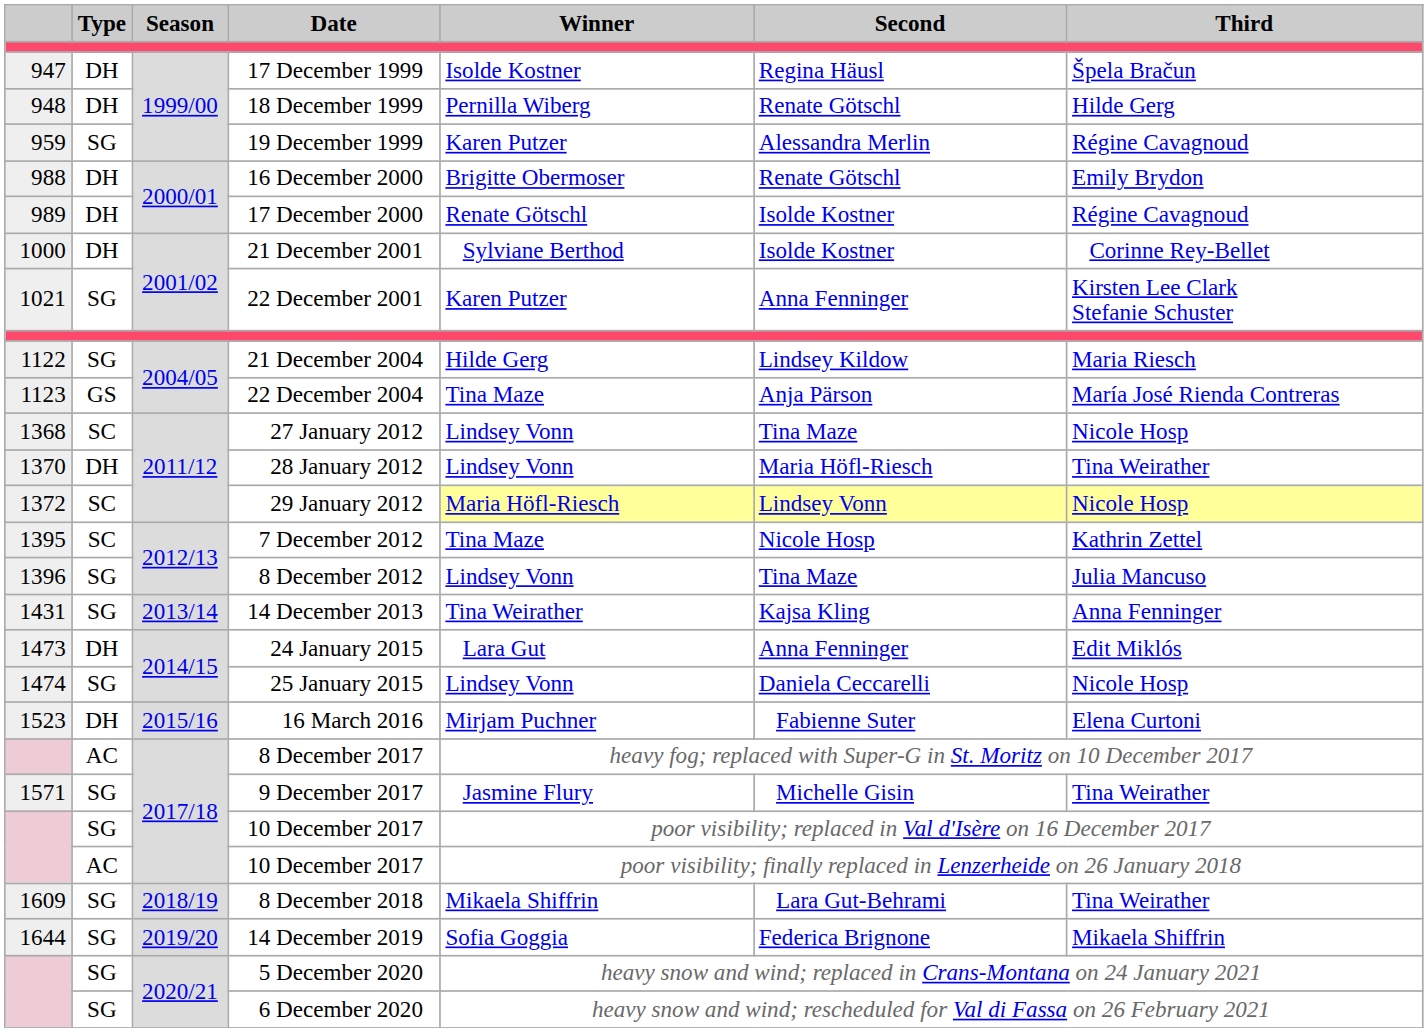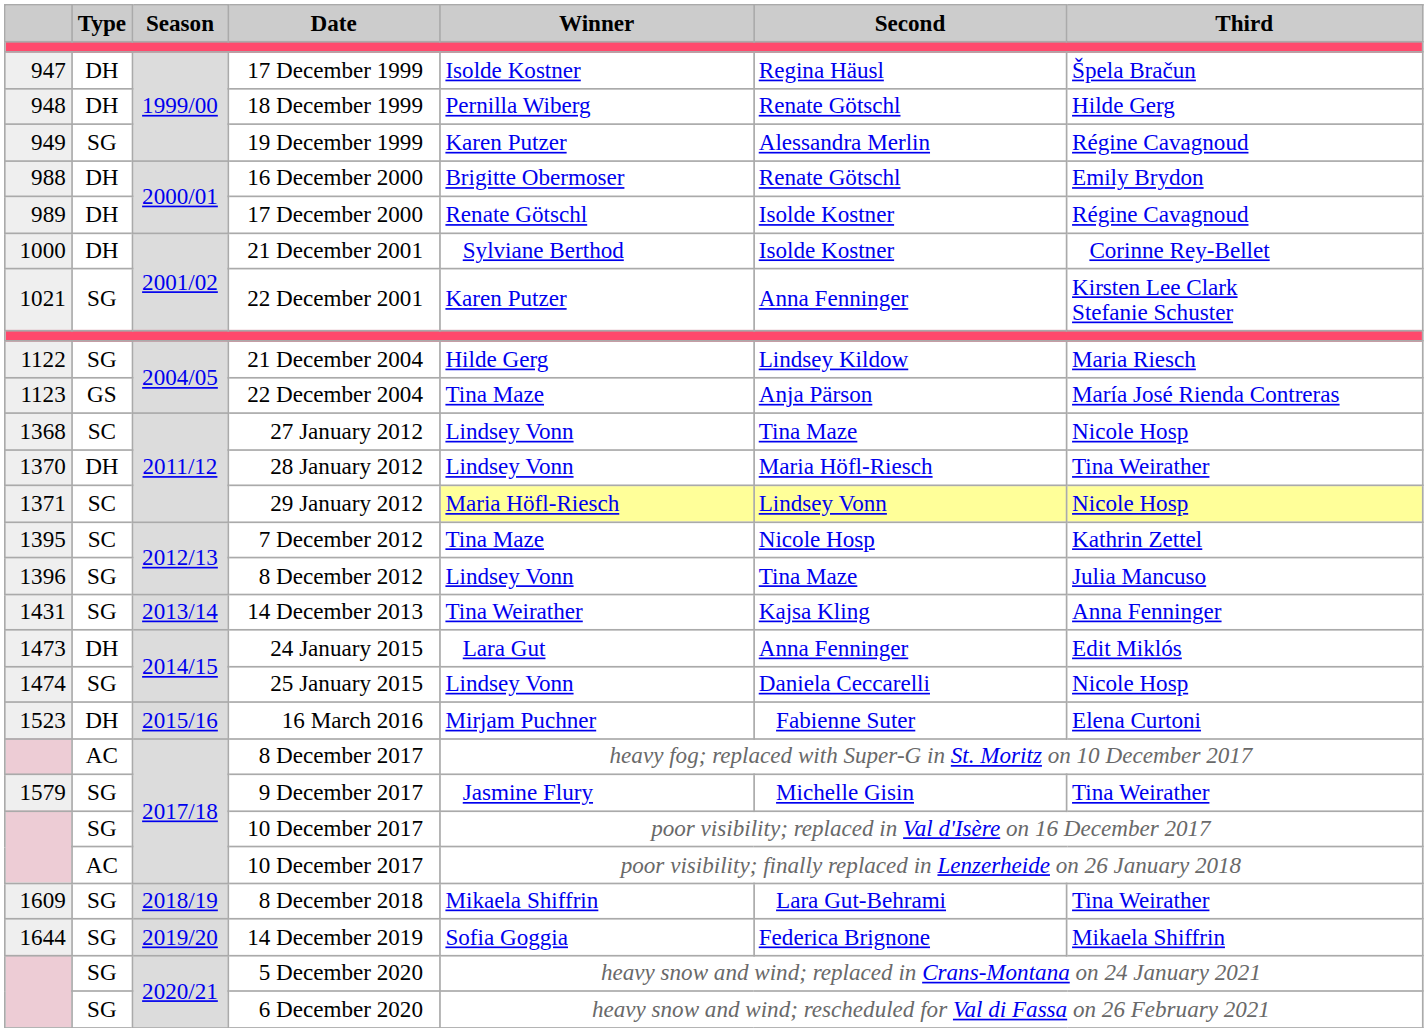 <table class="wikitable plainrowheaders" style="background:#fff; font-size:86%; line-height:15px; border:grey solid 1px; border-collapse:collapse;">
 <tr>
 <th style="background-color: #ccc;" width="33"></th>
 <th style="background-color: #ccc;" width="30">Type</th>
 <th style="background-color: #ccc;" width="50">Season</th>
 <th style="background-color: #ccc;" width="120">Date</th>
 <th style="background:#ccc;" width="180">Winner</th>
 <th style="background:#ccc;" width="180">Second</th>
 <th style="background:#ccc;" width="205">Third</th>
 </tr>
 <tr bgcolor=#FF496C>
 <td colspan=7 align=center></td>
 </tr>
 <tr>
 <td align=right align=center bgcolor="#EFEFEF">947</td>
 <td align=center>DH</td>
 <td bgcolor=gainsboro align=center rowspan=3><a href='#'>1999/00</a></td>
 <td align=right>17 December 1999  </td>
 <td> <a href='#'>Isolde Kostner</a></td>
 <td> <a href='#'>Regina Häusl</a></td>
 <td> <a href='#'>Špela Bračun</a></td>
 </tr>
 <tr>
 <td align=right align=center bgcolor="#EFEFEF">948</td>
 <td align=center>DH</td>
 <td align=right>18 December 1999  </td>
 <td> <a href='#'>Pernilla Wiberg</a></td>
 <td> <a href='#'>Renate Götschl</a></td>
 <td> <a href='#'>Hilde Gerg</a></td>
 </tr>
 <tr>
-<td align=right align=center bgcolor="#EFEFEF">959</td>
+<td align=right align=center bgcolor="#EFEFEF">949</td>
 <td align=center>SG</td>
 <td align=right>19 December 1999  </td>
 <td> <a href='#'>Karen Putzer</a></td>
 <td> <a href='#'>Alessandra Merlin</a></td>
 <td> <a href='#'>Régine Cavagnoud</a></td>
 </tr>
 <tr>
 <td align=right align=center bgcolor="#EFEFEF">988</td>
 <td align=center>DH</td>
 <td bgcolor=gainsboro align=center rowspan=2><a href='#'>2000/01</a></td>
 <td align=right>16 December 2000  </td>
 <td> <a href='#'>Brigitte Obermoser</a></td>
 <td> <a href='#'>Renate Götschl</a></td>
 <td> <a href='#'>Emily Brydon</a></td>
 </tr>
 <tr>
 <td align=right align=center bgcolor="#EFEFEF">989</td>
 <td align=center>DH</td>
 <td align=right>17 December 2000  </td>
 <td> <a href='#'>Renate Götschl</a></td>
 <td> <a href='#'>Isolde Kostner</a></td>
 <td> <a href='#'>Régine Cavagnoud</a></td>
 </tr>
 <tr>
 <td align=right align=center bgcolor="#EFEFEF">1000</td>
 <td align=center>DH</td>
 <td bgcolor=gainsboro align=center rowspan=2><a href='#'>2001/02</a></td>
 <td align=right>21 December 2001  </td>
 <td>   <a href='#'>Sylviane Berthod</a></td>
 <td> <a href='#'>Isolde Kostner</a></td>
 <td>   <a href='#'>Corinne Rey-Bellet</a></td>
 </tr>
 <tr>
 <td align=right align=center bgcolor="#EFEFEF">1021</td>
 <td align=center>SG</td>
 <td align=right>22 December 2001  </td>
 <td> <a href='#'>Karen Putzer</a></td>
 <td> <a href='#'>Anna Fenninger</a></td>
 <td> <a href='#'>Kirsten Lee Clark</a><br> <a href='#'>Stefanie Schuster</a></td>
 </tr>
 <tr>
 <td colspan=7 align=center bgcolor=#FF496C></td>
 </tr>
 <tr>
 <td align=right align=center bgcolor="#EFEFEF">1122</td>
 <td align=center>SG</td>
 <td bgcolor=gainsboro align=center rowspan=2><a href='#'>2004/05</a></td>
 <td align=right>21 December 2004  </td>
 <td> <a href='#'>Hilde Gerg</a></td>
 <td> <a href='#'>Lindsey Kildow</a></td>
 <td> <a href='#'>Maria Riesch</a></td>
 </tr>
 <tr>
 <td align=right align=center bgcolor="#EFEFEF">1123</td>
 <td align=center>GS</td>
 <td align=right>22 December 2004  </td>
 <td> <a href='#'>Tina Maze</a></td>
 <td> <a href='#'>Anja Pärson</a></td>
 <td> <a href='#'>María José Rienda Contreras</a></td>
 </tr>
 <tr>
 <td align=right align=center bgcolor="#EFEFEF">1368</td>
 <td align=center>SC</td>
 <td bgcolor=gainsboro align=center rowspan=3><a href='#'>2011/12</a></td>
 <td align=right>27 January 2012  </td>
 <td> <a href='#'>Lindsey Vonn</a></td>
 <td> <a href='#'>Tina Maze</a></td>
 <td> <a href='#'>Nicole Hosp</a></td>
 </tr>
 <tr>
 <td align=right align=center bgcolor="#EFEFEF">1370</td>
 <td align=center>DH</td>
 <td align=right>28 January 2012  </td>
 <td> <a href='#'>Lindsey Vonn</a></td>
 <td> <a href='#'>Maria Höfl-Riesch</a></td>
 <td> <a href='#'>Tina Weirather</a></td>
 </tr>
 <tr>
-<td align=right align=center bgcolor="#EFEFEF">1372</td>
+<td align=right align=center bgcolor="#EFEFEF">1371</td>
 <td align=center>SC</td>
 <td align=right>29 January 2012  </td>
 <td bgcolor=#FFFF99> <a href='#'>Maria Höfl-Riesch</a></td>
 <td bgcolor=#FFFF99> <a href='#'>Lindsey Vonn</a></td>
 <td bgcolor=#FFFF99> <a href='#'>Nicole Hosp</a></td>
 </tr>
 <tr>
 <td align=right align=center bgcolor="#EFEFEF">1395</td>
 <td align=center>SC</td>
 <td bgcolor=gainsboro align=center rowspan=2><a href='#'>2012/13</a></td>
 <td align=right>7 December 2012  </td>
 <td> <a href='#'>Tina Maze</a></td>
 <td> <a href='#'>Nicole Hosp</a></td>
 <td> <a href='#'>Kathrin Zettel</a></td>
 </tr>
 <tr>
 <td align=right align=center bgcolor="#EFEFEF">1396</td>
 <td align=center>SG</td>
 <td align=right>8 December 2012  </td>
 <td> <a href='#'>Lindsey Vonn</a></td>
 <td> <a href='#'>Tina Maze</a></td>
 <td> <a href='#'>Julia Mancuso</a></td>
 </tr>
 <tr>
 <td align=right align=center bgcolor="#EFEFEF">1431</td>
 <td align=center>SG</td>
 <td bgcolor=gainsboro align=center><a href='#'>2013/14</a></td>
 <td align=right>14 December 2013  </td>
 <td> <a href='#'>Tina Weirather</a></td>
 <td> <a href='#'>Kajsa Kling</a></td>
 <td> <a href='#'>Anna Fenninger</a></td>
 </tr>
 <tr>
 <td align=right align=center bgcolor="#EFEFEF">1473</td>
 <td align=center>DH</td>
 <td bgcolor=gainsboro align=center rowspan=2><a href='#'>2014/15</a></td>
 <td align=right>24 January 2015  </td>
 <td>   <a href='#'>Lara Gut</a></td>
 <td> <a href='#'>Anna Fenninger</a></td>
 <td> <a href='#'>Edit Miklós</a></td>
 </tr>
 <tr>
 <td align=right align=center bgcolor="#EFEFEF">1474</td>
 <td align=center>SG</td>
 <td align=right>25 January 2015  </td>
 <td> <a href='#'>Lindsey Vonn</a></td>
 <td> <a href='#'>Daniela Ceccarelli</a></td>
 <td> <a href='#'>Nicole Hosp</a></td>
 </tr>
 <tr>
 <td align=right align=center bgcolor="#EFEFEF">1523</td>
 <td align=center>DH</td>
 <td bgcolor=gainsboro align=center><a href='#'>2015/16</a></td>
 <td align=right>16 March 2016  </td>
 <td> <a href='#'>Mirjam Puchner</a></td>
 <td>   <a href='#'>Fabienne Suter</a></td>
 <td> <a href='#'>Elena Curtoni</a></td>
 </tr>
 <tr>
 <td align=right align=center bgcolor="EDCCD5"></td>
 <td align=center>AC</td>
 <td bgcolor=gainsboro align=center rowspan=4><a href='#'>2017/18</a></td>
 <td align=right>8 December 2017  </td>
 <td colspan=3 align=center style=color:#696969><em>heavy fog; replaced with Super-G in <a href='#'>St. Moritz</a> on 10 December 2017</em></td>
 </tr>
 <tr>
-<td align=right align=center bgcolor="#EFEFEF">1571</td>
+<td align=right align=center bgcolor="#EFEFEF">1579</td>
 <td align=center>SG</td>
 <td align=right>9 December 2017  </td>
 <td>   <a href='#'>Jasmine Flury</a></td>
 <td>   <a href='#'>Michelle Gisin</a></td>
 <td> <a href='#'>Tina Weirather</a></td>
 </tr>
 <tr>
 <td align=right align=center rowspan=2 bgcolor="EDCCD5"></td>
 <td align=center>SG</td>
 <td align=right>10 December 2017  </td>
 <td colspan=3 align=center style=color:#696969><em>poor visibility; replaced in <a href='#'>Val d'Isère</a> on 16 December 2017</em></td>
 </tr>
 <tr>
 <td align=center>AC</td>
 <td align=right>10 December 2017  </td>
 <td colspan=3 align=center style=color:#696969><em>poor visibility; finally replaced in <a href='#'>Lenzerheide</a> on 26 January 2018</em></td>
 </tr>
 <tr>
 <td align=right align=center bgcolor="#EFEFEF">1609</td>
 <td align=center>SG</td>
 <td bgcolor=gainsboro align=center><a href='#'>2018/19</a></td>
 <td align=right>8 December 2018  </td>
 <td> <a href='#'>Mikaela Shiffrin</a></td>
 <td>   <a href='#'>Lara Gut-Behrami</a></td>
 <td> <a href='#'>Tina Weirather</a></td>
 </tr>
 <tr>
 <td align=right align=center bgcolor="#EFEFEF">1644</td>
 <td align=center>SG</td>
 <td bgcolor=gainsboro align=center><a href='#'>2019/20</a></td>
 <td align=right>14 December 2019  </td>
 <td> <a href='#'>Sofia Goggia</a></td>
 <td> <a href='#'>Federica Brignone</a></td>
 <td> <a href='#'>Mikaela Shiffrin</a></td>
 </tr>
 <tr>
 <td align=right align=center rowspan=2 bgcolor="EDCCD5"></td>
 <td align=center>SG</td>
 <td bgcolor=gainsboro align=center rowspan=2><a href='#'>2020/21</a></td>
 <td align=right>5 December 2020  </td>
 <td colspan=3 align=center style=color:#696969><em>heavy snow and wind; replaced in <a href='#'>Crans-Montana</a> on 24 January 2021</em></td>
 </tr>
 <tr>
 <td align=center>SG</td>
 <td align=right>6 December 2020  </td>
 <td colspan=3 align=center style=color:#696969><em>heavy snow and wind; rescheduled for <a href='#'>Val di Fassa</a> on 26 February 2021</em></td>
 </tr>
 </table>
